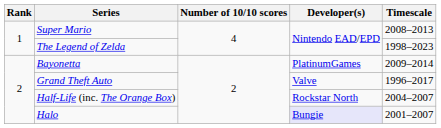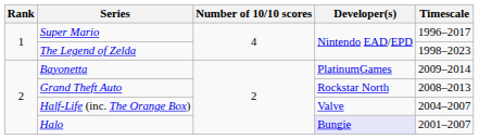 <table class="wikitable">
 <tr>
 <th>Rank</th>
 <th>Series</th>
 <th>Number of 10/10 scores</th>
 <th>Developer(s)</th>
 <th>Timescale</th>
 </tr>
 <tr>
 <td style="text-align:center;"rowspan="2">1</td>
 <td><em><a href='#'>Super Mario</a></em></td>
 <td style="text-align:center;"rowspan="2">4</td>
 <td rowspan="2"><a href='#'>Nintendo</a> <a href='#'>EAD</a>/<a href='#'>EPD</a></td>
-<td>2008–2013</td>
+<td>1996–2017</td>
 </tr>
 <tr>
 <td><em><a href='#'>The Legend of Zelda</a></em></td>
 <td>1998–2023</td>
 </tr>
 <tr>
 <td style="text-align:center;" rowspan="4">2</td>
 <td><em><a href='#'>Bayonetta</a></em></td>
 <td style="text-align:center;" rowspan="4">2</td>
 <td><a href='#'>PlatinumGames</a></td>
 <td>2009–2014</td>
 </tr>
 <tr>
 <td><em><a href='#'>Grand Theft Auto</a></em></td>
-<td><a href='#'>Valve</a></td>
-<td>1996–2017</td>
+<td><a href='#'>Rockstar North</a></td>
+<td>2008–2013</td>
 </tr>
 <tr>
 <td><em><a href='#'>Half-Life</a></em> (inc. <em><a href='#'>The Orange Box</a></em>)</td>
-<td><a href='#'>Rockstar North</a></td>
+<td><a href='#'>Valve</a></td>
 <td>2004–2007</td>
 </tr>
 <tr>
 <td><em><a href='#'>Halo</a></em></td>
 <td style="background: lavender;"><a href='#'>Bungie</a></td>
 <td>2001–2007</td>
 </tr>
 </table>
